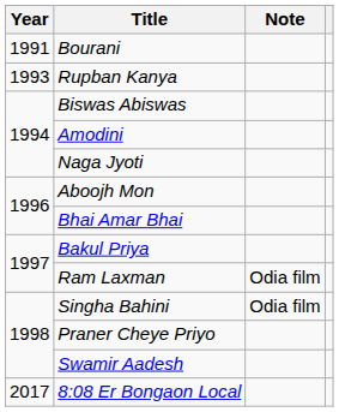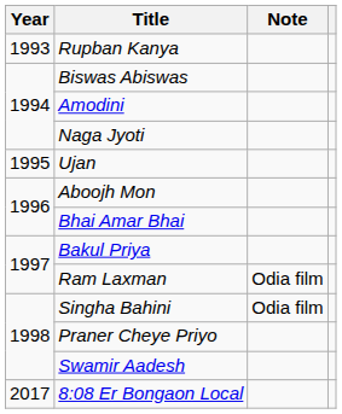 <table class="wikitable">
 <tr>
 <th>Year</th>
 <th>Title</th>
 <th>Note</th>
 <th></th>
-</tr>
-<tr>
-<td>1991</td>
-<td><em>Bourani</em></td>
-<td></td>
-<td></td>
 </tr>
 <tr>
 <td>1993</td>
 <td><em>Rupban Kanya</em></td>
 <td></td>
 <td></td>
 </tr>
 <tr>
 <td rowspan="3">1994</td>
 <td><em>Biswas Abiswas</em></td>
 <td></td>
 <td></td>
 </tr>
 <tr>
 <td><em><a href='#'>Amodini</a></em></td>
 <td></td>
 <td></td>
 </tr>
 <tr>
 <td><em>Naga Jyoti</em></td>
+<td></td>
+<td></td>
+</tr>
+<tr>
+<td>1995</td>
+<td><em>Ujan</em></td>
 <td></td>
 <td></td>
 </tr>
 <tr>
 <td rowspan="2">1996</td>
 <td><em>Aboojh Mon</em></td>
 <td></td>
 <td></td>
 </tr>
 <tr>
 <td><em><a href='#'>Bhai Amar Bhai</a></em></td>
 <td></td>
 <td></td>
 </tr>
 <tr>
 <td rowspan="2">1997</td>
 <td><em><a href='#'>Bakul Priya</a></em></td>
 <td></td>
 <td></td>
 </tr>
 <tr>
 <td><em>Ram Laxman</em></td>
 <td>Odia film</td>
 <td></td>
 </tr>
 <tr>
 <td rowspan="3">1998</td>
 <td><em>Singha Bahini</em></td>
 <td>Odia film</td>
 <td></td>
 </tr>
 <tr>
 <td><em>Praner Cheye Priyo</em></td>
 <td></td>
 <td></td>
 </tr>
 <tr>
 <td><em><a href='#'>Swamir Aadesh</a></em></td>
 <td></td>
 <td></td>
 </tr>
 <tr>
 <td>2017</td>
 <td><em><a href='#'>8:08 Er Bongaon Local</a></em></td>
 <td></td>
 <td></td>
 </tr>
 </table>
